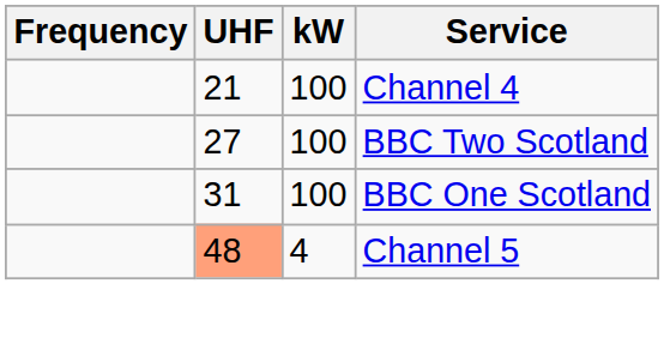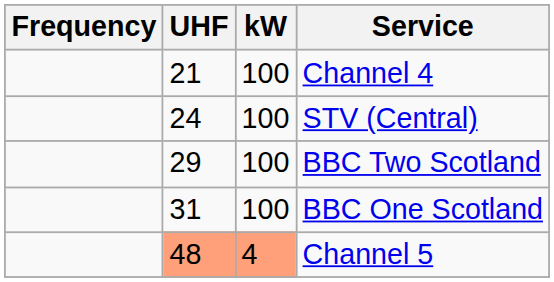 <table class="wikitable sortable">
 <tr>
 <th>Frequency</th>
 <th>UHF</th>
 <th>kW</th>
 <th>Service</th>
 </tr>
 <tr>
 <td></td>
 <td>21</td>
 <td>100</td>
 <td><a href='#'>Channel 4</a></td>
 </tr>
 <tr>
 <td></td>
-<td>27</td>
+<td>24</td>
+<td>100</td>
+<td><a href='#'>STV (Central)</a></td>
+</tr>
+<tr>
+<td></td>
+<td>29</td>
 <td>100</td>
 <td><a href='#'>BBC Two Scotland</a></td>
 </tr>
 <tr>
 <td></td>
 <td>31</td>
 <td>100</td>
 <td><a href='#'>BBC One Scotland</a></td>
 </tr>
 <tr>
 <td></td>
 <td style="background: lightsalmon;">48</td>
-<td>4</td>
+<td style="background: lightsalmon;">4</td>
 <td><a href='#'>Channel 5</a></td>
 </tr>
 </table>
